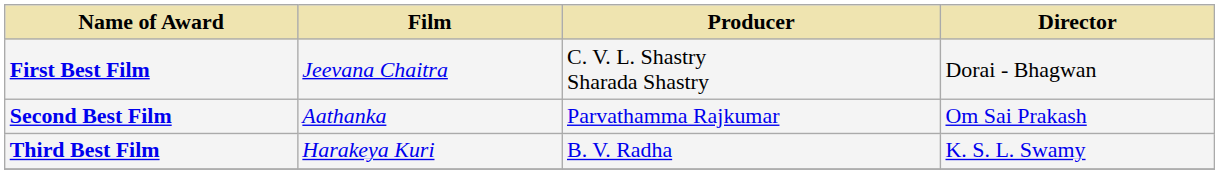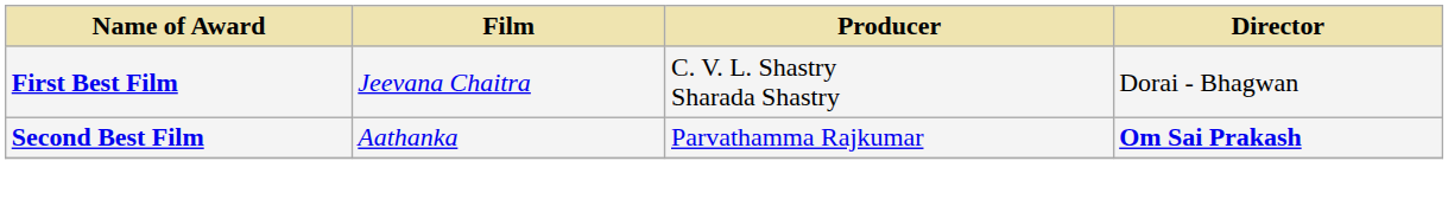 <table class="wikitable" style="width:100%;">
 <tr>
 <th style="background-color:#EFE4B0;">Name of Award</th>
 <th style="background-color:#EFE4B0;">Film</th>
 <th style="background-color:#EFE4B0;">Producer</th>
 <th style="background-color:#EFE4B0;">Director</th>
 </tr>
 <tr style="background-color:#F4F4F4">
 <td><strong><a href='#'>First Best Film</a></strong></td>
 <td><em><a href='#'>Jeevana Chaitra</a></em></td>
 <td>C. V. L. Shastry<br>Sharada Shastry</td>
 <td>Dorai - Bhagwan</td>
 </tr>
 <tr style="background-color:#F4F4F4">
 <td><strong><a href='#'>Second Best Film</a></strong></td>
 <td><em><a href='#'>Aathanka</a></em></td>
 <td><a href='#'>Parvathamma Rajkumar</a></td>
-<td><a href='#'>Om Sai Prakash</a></td>
-</tr>
-<tr style="background-color:#F4F4F4">
-<td><strong><a href='#'>Third Best Film</a></strong></td>
-<td><em><a href='#'>Harakeya Kuri</a></em></td>
-<td><a href='#'>B. V. Radha</a></td>
-<td><a href='#'>K. S. L. Swamy</a></td>
+<td><strong><a href='#'>Om Sai Prakash</a></strong></td>
 </tr>
 <tr style="background-color:#F4F4F4">
 </tr>
 </table>
